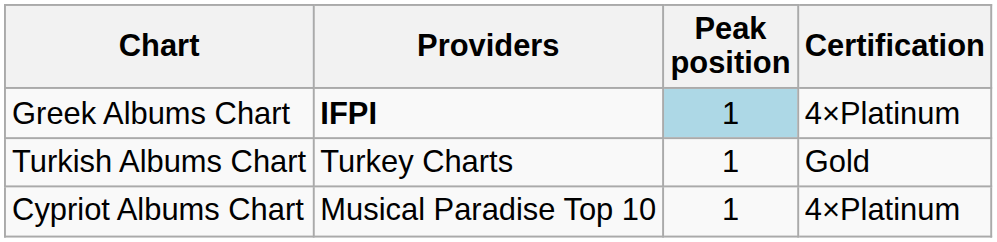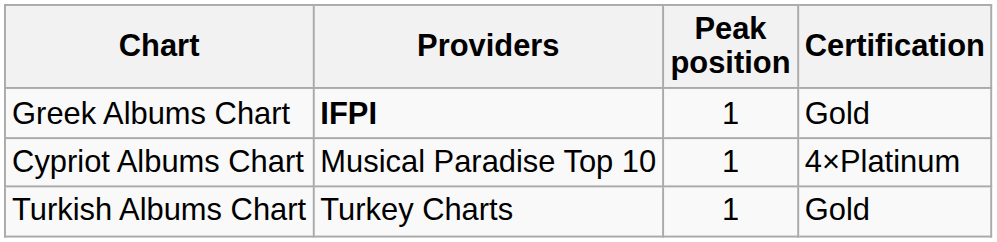 <table class="wikitable">
 <tr style="background:#ebf5ff;">
 <th align="left">Chart</th>
 <th align="left">Providers</th>
 <th align="left">Peak<br>position</th>
 <th align="left">Certification</th>
 </tr>
 <tr>
 <td align="left">Greek Albums Chart</td>
 <td align="left"><strong>IFPI</strong></td>
-<td style="background: lightblue; text-align:center;">1</td>
-<td align="left">4×Platinum</td>
-</tr>
-<tr>
-<td align="left">Turkish Albums Chart</td>
-<td align="left">Turkey Charts</td>
 <td style="text-align:center;">1</td>
 <td align="left">Gold</td>
 </tr>
 <tr>
 <td align="left">Cypriot Albums Chart</td>
 <td align="left">Musical Paradise Top 10</td>
 <td style="text-align:center;">1</td>
 <td align="left">4×Platinum</td>
 </tr>
+<tr>
+<td align="left">Turkish Albums Chart</td>
+<td align="left">Turkey Charts</td>
+<td style="text-align:center;">1</td>
+<td align="left">Gold</td>
+</tr>
 </table>
